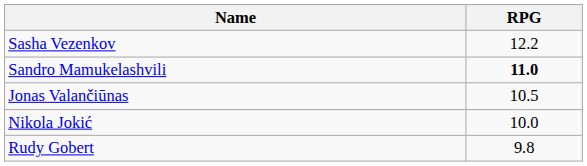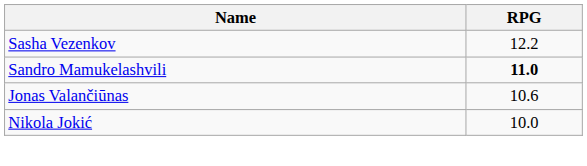 <table class=wikitable width="90%">
 <tr>
 <th width="80%">Name</th>
 <th width="20%">RPG</th>
 </tr>
 <tr>
 <td> <a href='#'>Sasha Vezenkov</a></td>
 <td align=center>12.2</td>
 </tr>
 <tr>
 <td> <a href='#'>Sandro Mamukelashvili</a></td>
 <td align=center><strong>11.0</strong></td>
 </tr>
 <tr>
 <td> <a href='#'>Jonas Valančiūnas</a></td>
-<td align=center>10.5</td>
+<td align=center>10.6</td>
 </tr>
 <tr>
 <td> <a href='#'>Nikola Jokić</a></td>
 <td align=center>10.0</td>
 </tr>
-<tr>
-<td> <a href='#'>Rudy Gobert</a></td>
-<td align=center>9.8</td>
-</tr>
 </table>
